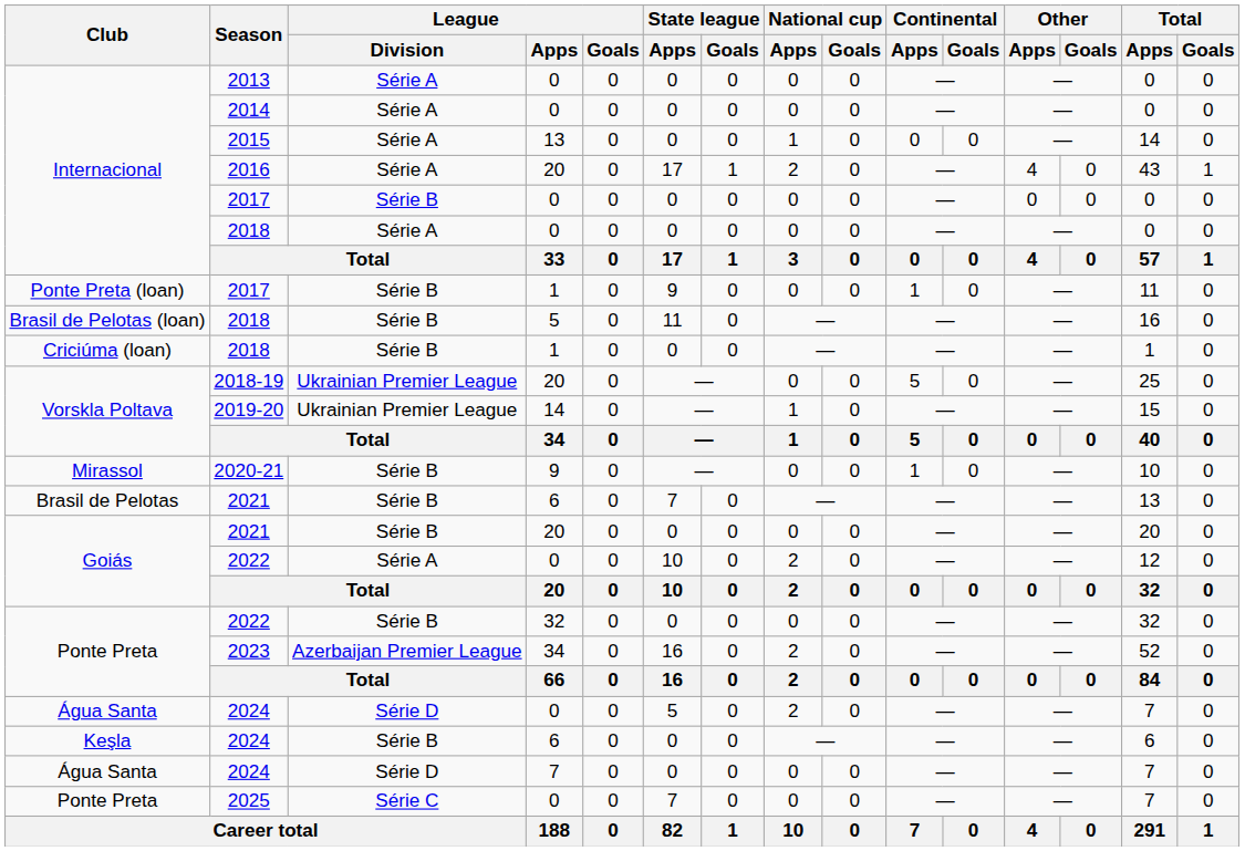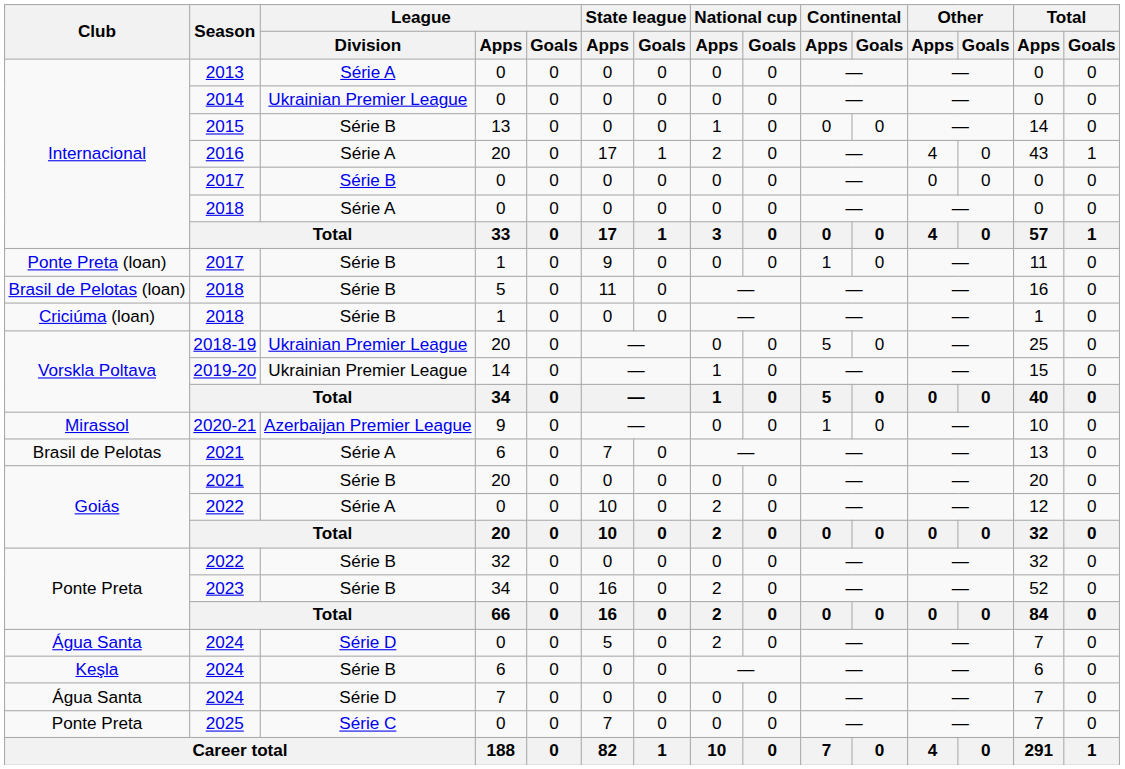 <table class="wikitable" style="text-align:center">
 <tr>
 <th rowspan="2">Club</th>
 <th rowspan="2">Season</th>
 <th colspan="3">League</th>
 <th colspan="2">State league</th>
 <th colspan="2">National cup</th>
 <th colspan="2">Continental</th>
 <th colspan="2">Other</th>
 <th colspan="2">Total</th>
 </tr>
 <tr>
 <th>Division</th>
 <th>Apps</th>
 <th>Goals</th>
 <th>Apps</th>
 <th>Goals</th>
 <th>Apps</th>
 <th>Goals</th>
 <th>Apps</th>
 <th>Goals</th>
 <th>Apps</th>
 <th>Goals</th>
 <th>Apps</th>
 <th>Goals</th>
 </tr>
 <tr>
 <td rowspan="7"><a href='#'>Internacional</a></td>
 <td><a href='#'>2013</a></td>
 <td><a href='#'>Série A</a></td>
 <td>0</td>
 <td>0</td>
 <td>0</td>
 <td>0</td>
 <td>0</td>
 <td>0</td>
 <td colspan="2">—</td>
 <td colspan="2">—</td>
 <td>0</td>
 <td>0</td>
 </tr>
 <tr>
 <td><a href='#'>2014</a></td>
-<td>Série A</td>
+<td><a href='#'>Ukrainian Premier League</a></td>
 <td>0</td>
 <td>0</td>
 <td>0</td>
 <td>0</td>
 <td>0</td>
 <td>0</td>
 <td colspan="2">—</td>
 <td colspan="2">—</td>
 <td>0</td>
 <td>0</td>
 </tr>
 <tr>
 <td><a href='#'>2015</a></td>
-<td>Série A</td>
+<td>Série B</td>
 <td>13</td>
 <td>0</td>
 <td>0</td>
 <td>0</td>
 <td>1</td>
 <td>0</td>
 <td>0</td>
 <td>0</td>
 <td colspan="2">—</td>
 <td>14</td>
 <td>0</td>
 </tr>
 <tr>
 <td><a href='#'>2016</a></td>
 <td>Série A</td>
 <td>20</td>
 <td>0</td>
 <td>17</td>
 <td>1</td>
 <td>2</td>
 <td>0</td>
 <td colspan="2">—</td>
 <td>4</td>
 <td>0</td>
 <td>43</td>
 <td>1</td>
 </tr>
 <tr>
 <td><a href='#'>2017</a></td>
 <td><a href='#'>Série B</a></td>
 <td>0</td>
 <td>0</td>
 <td>0</td>
 <td>0</td>
 <td>0</td>
 <td>0</td>
 <td colspan="2">—</td>
 <td>0</td>
 <td>0</td>
 <td>0</td>
 <td>0</td>
 </tr>
 <tr>
 <td><a href='#'>2018</a></td>
 <td>Série A</td>
 <td>0</td>
 <td>0</td>
 <td>0</td>
 <td>0</td>
 <td>0</td>
 <td>0</td>
 <td colspan="2">—</td>
 <td colspan="2">—</td>
 <td>0</td>
 <td>0</td>
 </tr>
 <tr>
 <th colspan="2">Total</th>
 <th>33</th>
 <th>0</th>
 <th>17</th>
 <th>1</th>
 <th>3</th>
 <th>0</th>
 <th>0</th>
 <th>0</th>
 <th>4</th>
 <th>0</th>
 <th>57</th>
 <th>1</th>
 </tr>
 <tr>
 <td><a href='#'>Ponte Preta</a> (loan)</td>
 <td><a href='#'>2017</a></td>
 <td>Série B</td>
 <td>1</td>
 <td>0</td>
 <td>9</td>
 <td>0</td>
 <td>0</td>
 <td>0</td>
 <td>1</td>
 <td>0</td>
 <td colspan="2">—</td>
 <td>11</td>
 <td>0</td>
 </tr>
 <tr>
 <td><a href='#'>Brasil de Pelotas</a> (loan)</td>
 <td><a href='#'>2018</a></td>
 <td>Série B</td>
 <td>5</td>
 <td>0</td>
 <td>11</td>
 <td>0</td>
 <td colspan="2">—</td>
 <td colspan="2">—</td>
 <td colspan="2">—</td>
 <td>16</td>
 <td>0</td>
 </tr>
 <tr>
 <td><a href='#'>Criciúma</a> (loan)</td>
 <td><a href='#'>2018</a></td>
 <td>Série B</td>
 <td>1</td>
 <td>0</td>
 <td>0</td>
 <td>0</td>
 <td colspan="2">—</td>
 <td colspan="2">—</td>
 <td colspan="2">—</td>
 <td>1</td>
 <td>0</td>
 </tr>
 <tr>
 <td rowspan="3"><a href='#'>Vorskla Poltava</a></td>
 <td><a href='#'>2018-19</a></td>
 <td><a href='#'>Ukrainian Premier League</a></td>
 <td>20</td>
 <td>0</td>
 <td colspan="2">—</td>
 <td>0</td>
 <td>0</td>
 <td>5</td>
 <td>0</td>
 <td colspan="2">—</td>
 <td>25</td>
 <td>0</td>
 </tr>
 <tr>
 <td><a href='#'>2019-20</a></td>
 <td>Ukrainian Premier League</td>
 <td>14</td>
 <td>0</td>
 <td colspan="2">—</td>
 <td>1</td>
 <td>0</td>
 <td colspan="2">—</td>
 <td colspan="2">—</td>
 <td>15</td>
 <td>0</td>
 </tr>
 <tr>
 <th colspan="2">Total</th>
 <th>34</th>
 <th>0</th>
 <th colspan="2">—</th>
 <th>1</th>
 <th>0</th>
 <th>5</th>
 <th>0</th>
 <th>0</th>
 <th>0</th>
 <th>40</th>
 <th>0</th>
 </tr>
 <tr>
 <td><a href='#'>Mirassol</a></td>
 <td><a href='#'>2020-21</a></td>
-<td>Série B</td>
+<td><a href='#'>Azerbaijan Premier League</a></td>
 <td>9</td>
 <td>0</td>
 <td colspan="2">—</td>
 <td>0</td>
 <td>0</td>
 <td>1</td>
 <td>0</td>
 <td colspan="2">—</td>
 <td>10</td>
 <td>0</td>
 </tr>
 <tr>
 <td>Brasil de Pelotas</td>
 <td><a href='#'>2021</a></td>
-<td>Série B</td>
+<td>Série A</td>
 <td>6</td>
 <td>0</td>
 <td>7</td>
 <td>0</td>
 <td colspan="2">—</td>
 <td colspan="2">—</td>
 <td colspan="2">—</td>
 <td>13</td>
 <td>0</td>
 </tr>
 <tr>
 <td rowspan="3"><a href='#'>Goiás</a></td>
 <td><a href='#'>2021</a></td>
 <td>Série B</td>
 <td>20</td>
 <td>0</td>
 <td>0</td>
 <td>0</td>
 <td>0</td>
 <td>0</td>
 <td colspan="2">—</td>
 <td colspan="2">—</td>
 <td>20</td>
 <td>0</td>
 </tr>
 <tr>
 <td><a href='#'>2022</a></td>
 <td>Série A</td>
 <td>0</td>
 <td>0</td>
 <td>10</td>
 <td>0</td>
 <td>2</td>
 <td>0</td>
 <td colspan="2">—</td>
 <td colspan="2">—</td>
 <td>12</td>
 <td>0</td>
 </tr>
 <tr>
 <th colspan="2">Total</th>
 <th>20</th>
 <th>0</th>
 <th>10</th>
 <th>0</th>
 <th>2</th>
 <th>0</th>
 <th>0</th>
 <th>0</th>
 <th>0</th>
 <th>0</th>
 <th>32</th>
 <th>0</th>
 </tr>
 <tr>
 <td rowspan="3">Ponte Preta</td>
 <td><a href='#'>2022</a></td>
 <td>Série B</td>
 <td>32</td>
 <td>0</td>
 <td>0</td>
 <td>0</td>
 <td>0</td>
 <td>0</td>
 <td colspan="2">—</td>
 <td colspan="2">—</td>
 <td>32</td>
 <td>0</td>
 </tr>
 <tr>
 <td><a href='#'>2023</a></td>
-<td><a href='#'>Azerbaijan Premier League</a></td>
+<td>Série B</td>
 <td>34</td>
 <td>0</td>
 <td>16</td>
 <td>0</td>
 <td>2</td>
 <td>0</td>
 <td colspan="2">—</td>
 <td colspan="2">—</td>
 <td>52</td>
 <td>0</td>
 </tr>
 <tr>
 <th colspan="2">Total</th>
 <th>66</th>
 <th>0</th>
 <th>16</th>
 <th>0</th>
 <th>2</th>
 <th>0</th>
 <th>0</th>
 <th>0</th>
 <th>0</th>
 <th>0</th>
 <th>84</th>
 <th>0</th>
 </tr>
 <tr>
 <td><a href='#'>Água Santa</a></td>
 <td><a href='#'>2024</a></td>
 <td><a href='#'>Série D</a></td>
 <td>0</td>
 <td>0</td>
 <td>5</td>
 <td>0</td>
 <td>2</td>
 <td>0</td>
 <td colspan="2">—</td>
 <td colspan="2">—</td>
 <td>7</td>
 <td>0</td>
 </tr>
 <tr>
 <td><a href='#'>Keşla</a></td>
 <td><a href='#'>2024</a></td>
 <td>Série B</td>
 <td>6</td>
 <td>0</td>
 <td>0</td>
 <td>0</td>
 <td colspan="2">—</td>
 <td colspan="2">—</td>
 <td colspan="2">—</td>
 <td>6</td>
 <td>0</td>
 </tr>
 <tr>
 <td>Água Santa</td>
 <td><a href='#'>2024</a></td>
 <td>Série D</td>
 <td>7</td>
 <td>0</td>
 <td>0</td>
 <td>0</td>
 <td>0</td>
 <td>0</td>
 <td colspan="2">—</td>
 <td colspan="2">—</td>
 <td>7</td>
 <td>0</td>
 </tr>
 <tr>
 <td>Ponte Preta</td>
 <td><a href='#'>2025</a></td>
 <td><a href='#'>Série C</a></td>
 <td>0</td>
 <td>0</td>
 <td>7</td>
 <td>0</td>
 <td>0</td>
 <td>0</td>
 <td colspan="2">—</td>
 <td colspan="2">—</td>
 <td>7</td>
 <td>0</td>
 </tr>
 <tr>
 <th colspan="3">Career total</th>
 <th>188</th>
 <th>0</th>
 <th>82</th>
 <th>1</th>
 <th>10</th>
 <th>0</th>
 <th>7</th>
 <th>0</th>
 <th>4</th>
 <th>0</th>
 <th>291</th>
 <th>1</th>
 </tr>
 </table>
